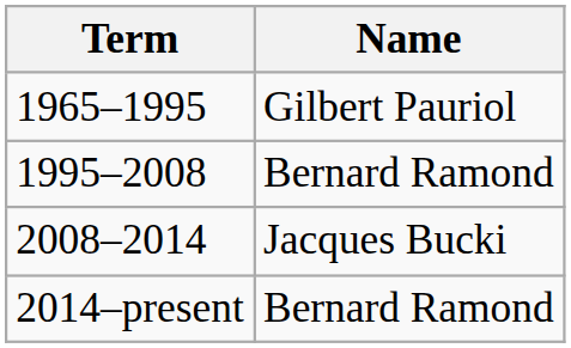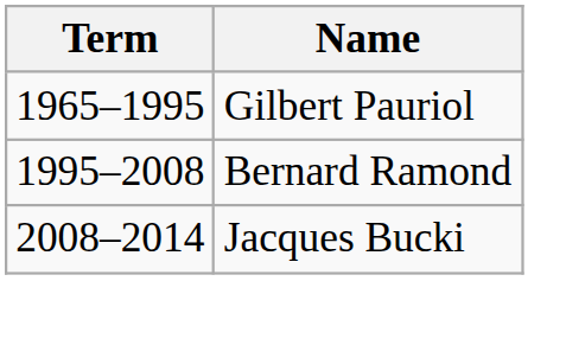 <table class="wikitable">
 <tr>
 <th>Term</th>
 <th>Name</th>
 </tr>
 <tr>
 <td>1965–1995</td>
 <td>Gilbert Pauriol</td>
 </tr>
 <tr>
 <td>1995–2008</td>
 <td>Bernard Ramond</td>
 </tr>
 <tr>
 <td>2008–2014</td>
 <td>Jacques Bucki</td>
 </tr>
-<tr>
-<td>2014–present</td>
-<td>Bernard Ramond</td>
-</tr>
 </table>
